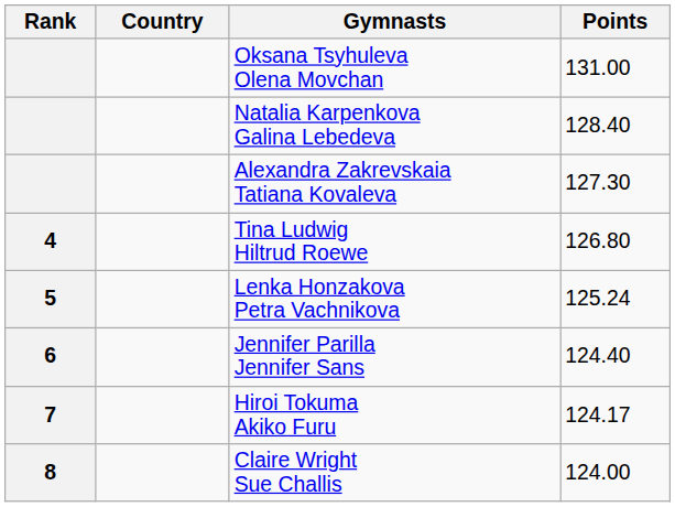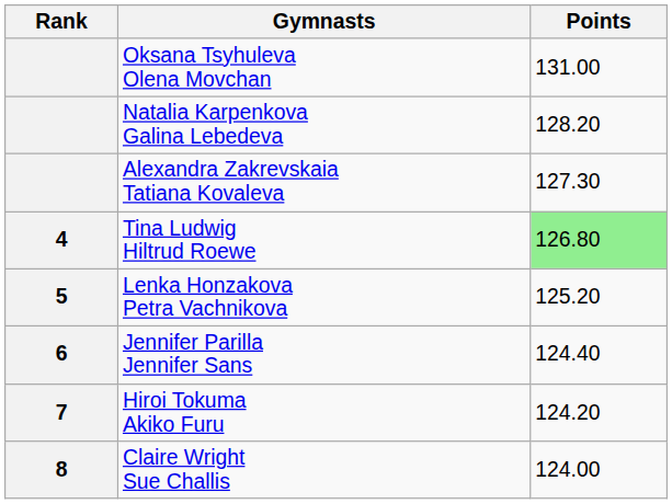 <table class="wikitable" width=500>
 <tr bgcolor="#efefef">
 <th>Rank</th>
-<th>Country</th>
 <th>Gymnasts</th>
 <th>Points</th>
 </tr>
 <tr>
 <th></th>
-<td></td>
 <td><a href='#'>Oksana Tsyhuleva</a> <br> <a href='#'>Olena Movchan</a></td>
 <td>131.00</td>
 </tr>
 <tr>
 <th></th>
-<td></td>
 <td><a href='#'>Natalia Karpenkova</a> <br> <a href='#'>Galina Lebedeva</a></td>
-<td>128.40</td>
+<td>128.20</td>
 </tr>
 <tr>
 <th></th>
-<td></td>
 <td><a href='#'>Alexandra Zakrevskaia</a> <br> <a href='#'>Tatiana Kovaleva</a></td>
 <td>127.30</td>
 </tr>
 <tr>
 <th>4</th>
-<td></td>
 <td><a href='#'>Tina Ludwig</a> <br> <a href='#'>Hiltrud Roewe</a></td>
-<td>126.80</td>
+<td style="background: lightgreen;">126.80</td>
 </tr>
 <tr>
 <th>5</th>
-<td></td>
 <td><a href='#'>Lenka Honzakova</a> <br> <a href='#'>Petra Vachnikova</a></td>
-<td>125.24</td>
+<td>125.20</td>
 </tr>
 <tr>
 <th>6</th>
-<td></td>
 <td><a href='#'>Jennifer Parilla</a> <br> <a href='#'>Jennifer Sans</a></td>
 <td>124.40</td>
 </tr>
 <tr>
 <th>7</th>
-<td></td>
 <td><a href='#'>Hiroi Tokuma</a> <br> <a href='#'>Akiko Furu</a></td>
-<td>124.17</td>
+<td>124.20</td>
 </tr>
 <tr>
 <th>8</th>
-<td></td>
 <td><a href='#'>Claire Wright</a> <br> <a href='#'>Sue Challis</a></td>
 <td>124.00</td>
 </tr>
 </table>
